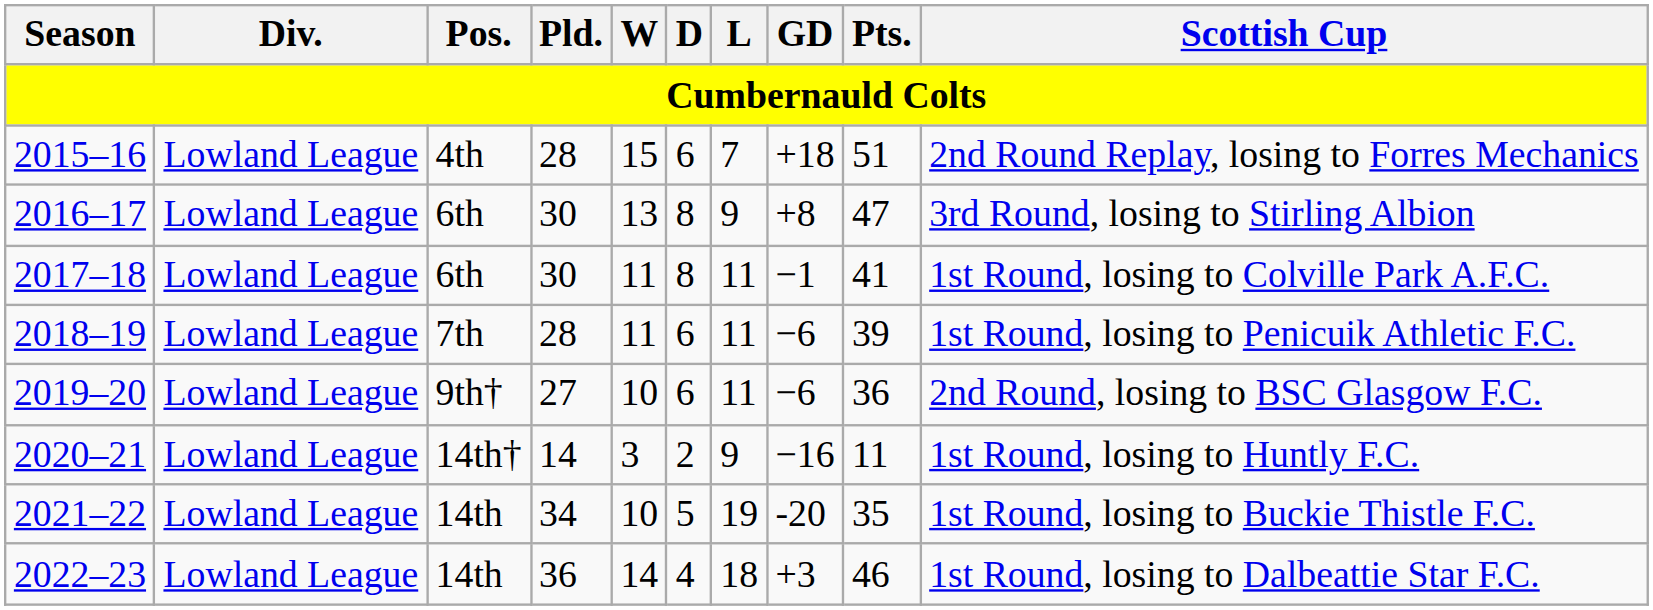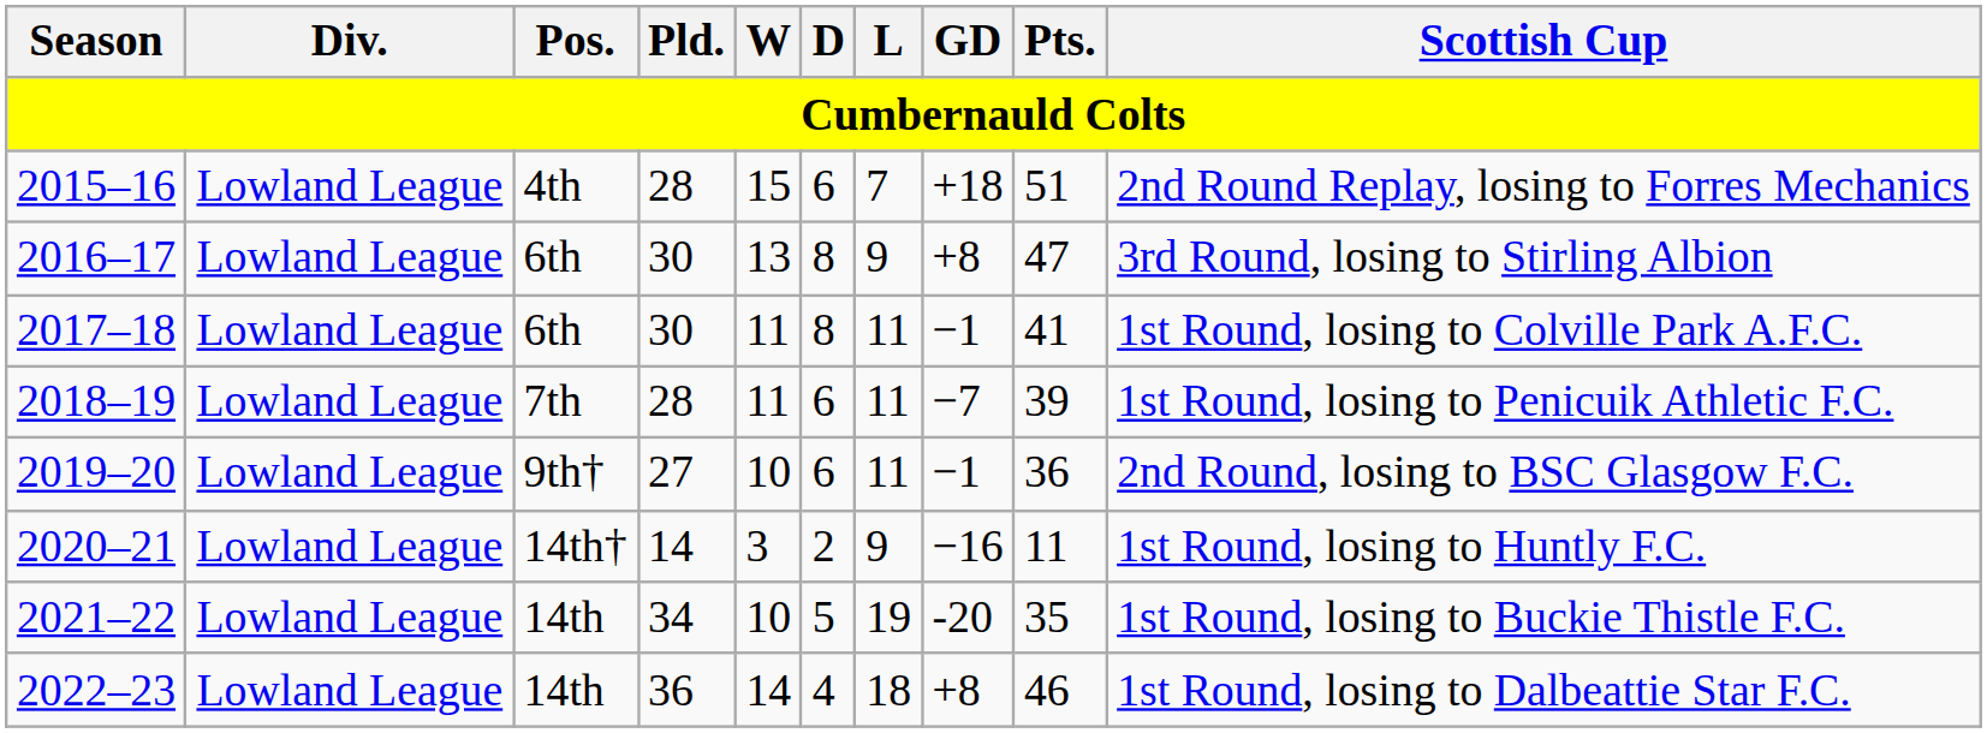 <table class="wikitable">
 <tr>
 <th>Season</th>
 <th>Div.</th>
 <th>Pos.</th>
 <th>Pld.</th>
 <th>W</th>
 <th>D</th>
 <th>L</th>
 <th>GD</th>
 <th>Pts.</th>
 <th><a href='#'>Scottish Cup</a></th>
 </tr>
 <tr>
 <td colspan="13" align=center bgcolor="#ffff00"><span><strong>Cumbernauld Colts</strong></span></td>
 </tr>
 <tr>
 <td><a href='#'>2015–16</a></td>
 <td><a href='#'>Lowland League</a></td>
 <td>4th</td>
 <td>28</td>
 <td>15</td>
 <td>6</td>
 <td>7</td>
 <td>+18</td>
 <td>51</td>
 <td><a href='#'>2nd Round Replay</a>, losing to <a href='#'>Forres Mechanics</a></td>
 </tr>
 <tr>
 <td><a href='#'>2016–17</a></td>
 <td><a href='#'>Lowland League</a></td>
 <td>6th</td>
 <td>30</td>
 <td>13</td>
 <td>8</td>
 <td>9</td>
 <td>+8</td>
 <td>47</td>
 <td><a href='#'>3rd Round</a>, losing to <a href='#'>Stirling Albion</a></td>
 </tr>
 <tr>
 <td><a href='#'>2017–18</a></td>
 <td><a href='#'>Lowland League</a></td>
 <td>6th</td>
 <td>30</td>
 <td>11</td>
 <td>8</td>
 <td>11</td>
 <td>−1</td>
 <td>41</td>
 <td><a href='#'>1st Round</a>, losing to <a href='#'>Colville Park A.F.C.</a></td>
 </tr>
 <tr>
 <td><a href='#'>2018–19</a></td>
 <td><a href='#'>Lowland League</a></td>
 <td>7th</td>
 <td>28</td>
 <td>11</td>
 <td>6</td>
 <td>11</td>
-<td>−6</td>
+<td>−7</td>
 <td>39</td>
 <td><a href='#'>1st Round</a>, losing to <a href='#'>Penicuik Athletic F.C.</a></td>
 </tr>
 <tr>
 <td><a href='#'>2019–20</a></td>
 <td><a href='#'>Lowland League</a></td>
 <td>9th†</td>
 <td>27</td>
 <td>10</td>
 <td>6</td>
 <td>11</td>
-<td>−6</td>
+<td>−1</td>
 <td>36</td>
 <td><a href='#'>2nd Round</a>, losing to <a href='#'>BSC Glasgow F.C.</a></td>
 </tr>
 <tr>
 <td><a href='#'>2020–21</a></td>
 <td><a href='#'>Lowland League</a></td>
 <td>14th†</td>
 <td>14</td>
 <td>3</td>
 <td>2</td>
 <td>9</td>
 <td>−16</td>
 <td>11</td>
 <td><a href='#'>1st Round</a>, losing to <a href='#'>Huntly F.C.</a></td>
 </tr>
 <tr>
 <td><a href='#'>2021–22</a></td>
 <td><a href='#'>Lowland League</a></td>
 <td>14th</td>
 <td>34</td>
 <td>10</td>
 <td>5</td>
 <td>19</td>
 <td>-20</td>
 <td>35</td>
 <td><a href='#'>1st Round</a>, losing to <a href='#'>Buckie Thistle F.C.</a></td>
 </tr>
 <tr>
 <td><a href='#'>2022–23</a></td>
 <td><a href='#'>Lowland League</a></td>
 <td>14th</td>
 <td>36</td>
 <td>14</td>
 <td>4</td>
 <td>18</td>
-<td>+3</td>
+<td>+8</td>
 <td>46</td>
 <td><a href='#'>1st Round</a>, losing to <a href='#'>Dalbeattie Star F.C.</a></td>
 </tr>
 </table>
